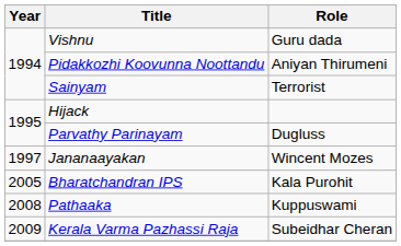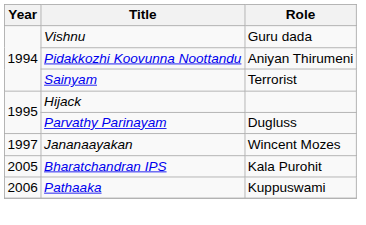 <table class="wikitable sortable">
 <tr>
 <th>Year</th>
 <th>Title</th>
 <th>Role</th>
 </tr>
 <tr>
 <td rowspan="3">1994</td>
 <td><em>Vishnu</em></td>
 <td>Guru dada</td>
 </tr>
 <tr>
 <td><em><a href='#'>Pidakkozhi Koovunna Noottandu</a></em></td>
 <td>Aniyan Thirumeni</td>
 </tr>
 <tr>
 <td><em><a href='#'>Sainyam</a></em></td>
 <td>Terrorist</td>
 </tr>
 <tr>
 <td rowspan="2">1995</td>
 <td><em>Hijack</em></td>
 <td></td>
 </tr>
 <tr>
 <td><em><a href='#'>Parvathy Parinayam</a></em></td>
 <td>Dugluss</td>
 </tr>
 <tr>
 <td>1997</td>
 <td><em>Jananaayakan</em></td>
 <td>Wincent Mozes</td>
 </tr>
 <tr>
 <td>2005</td>
 <td><em><a href='#'>Bharatchandran IPS</a></em></td>
 <td>Kala Purohit</td>
 </tr>
 <tr>
-<td>2008</td>
+<td>2006</td>
 <td><em><a href='#'>Pathaaka</a></em></td>
 <td>Kuppuswami</td>
 </tr>
 <tr>
-<td>2009</td>
-<td><em><a href='#'>Kerala Varma Pazhassi Raja</a></em></td>
-<td>Subeidhar Cheran</td>
-</tr>
-<tr>
 </tr>
 </table>
